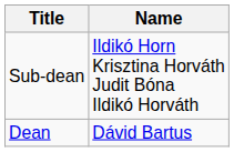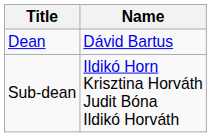 <table class="wikitable">
 <tr>
 <th>Title</th>
 <th>Name</th>
 </tr>
 <tr>
+<td><a href='#'>Dean</a></td>
+<td><a href='#'>Dávid Bartus</a></td>
+</tr>
+<tr>
 <td>Sub-dean</td>
 <td><a href='#'>Ildikó Horn</a><br>Krisztina Horváth<br>Judit Bóna<br>Ildikó Horváth</td>
 </tr>
-<tr>
-<td><a href='#'>Dean</a></td>
-<td><a href='#'>Dávid Bartus</a></td>
-</tr>
 </table>
